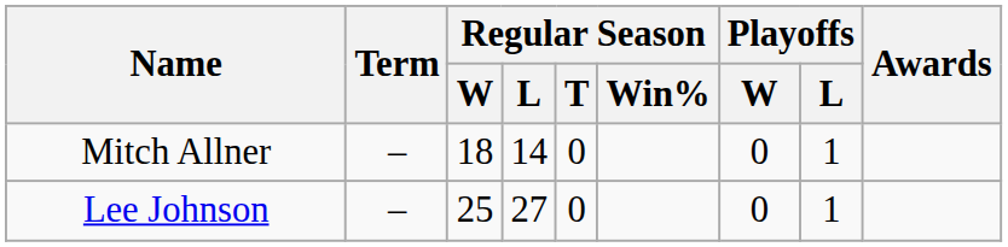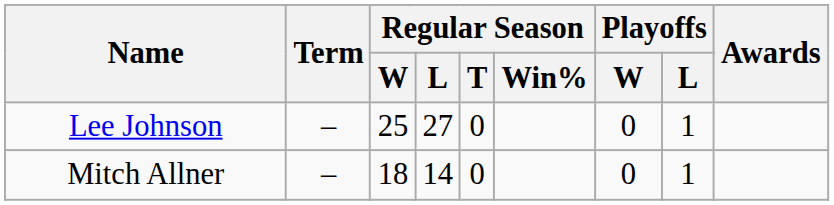 <table class="wikitable">
 <tr>
 <th rowspan="2" style="width:140px;">Name</th>
 <th rowspan="2">Term</th>
 <th colspan="4">Regular Season</th>
 <th colspan="2">Playoffs</th>
 <th rowspan="2">Awards</th>
 </tr>
 <tr>
 <th>W</th>
 <th>L</th>
 <th>T</th>
 <th>Win%</th>
 <th>W</th>
 <th>L</th>
 </tr>
 <tr>
+<td style="text-align:center;"><a href='#'>Lee Johnson</a></td>
+<td style="text-align:center;">–</td>
+<td style="text-align:center;">25</td>
+<td style="text-align:center;">27</td>
+<td style="text-align:center;">0</td>
+<td style="text-align:center;"></td>
+<td style="text-align:center;">0</td>
+<td style="text-align:center;">1</td>
+<td style="text-align:center;"></td>
+</tr>
+<tr>
 <td style="text-align:center;">Mitch Allner</td>
 <td style="text-align:center;">–</td>
 <td style="text-align:center;">18</td>
 <td style="text-align:center;">14</td>
 <td style="text-align:center;">0</td>
 <td style="text-align:center;"></td>
 <td style="text-align:center;">0</td>
 <td style="text-align:center;">1</td>
 <td style="text-align:center;"></td>
 </tr>
-<tr>
-<td style="text-align:center;"><a href='#'>Lee Johnson</a></td>
-<td style="text-align:center;">–</td>
-<td style="text-align:center;">25</td>
-<td style="text-align:center;">27</td>
-<td style="text-align:center;">0</td>
-<td style="text-align:center;"></td>
-<td style="text-align:center;">0</td>
-<td style="text-align:center;">1</td>
-<td style="text-align:center;"></td>
-</tr>
 </table>
